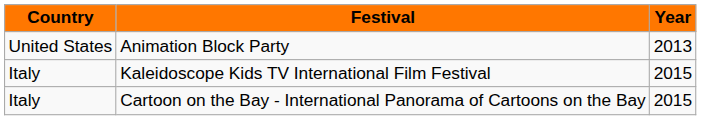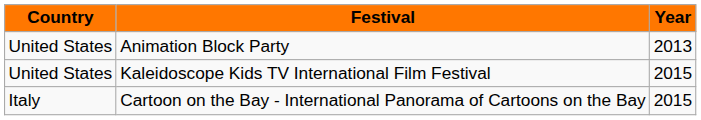 <table class="wikitable">
 <tr>
 <th style="background: #ff7700;"><strong>Country</strong></th>
 <th style="background: #ff7700;"><strong>Festival</strong></th>
 <th style="background: #ff7700;"><strong>Year</strong></th>
 </tr>
 <tr>
 <td>United States</td>
 <td>Animation Block Party</td>
 <td>2013</td>
 </tr>
 <tr>
-<td>Italy</td>
+<td>United States</td>
 <td>Kaleidoscope Kids TV International Film Festival</td>
 <td>2015</td>
 </tr>
 <tr>
 <td>Italy</td>
 <td>Cartoon on the Bay - International Panorama of Cartoons on the Bay</td>
 <td>2015</td>
 </tr>
 </table>
